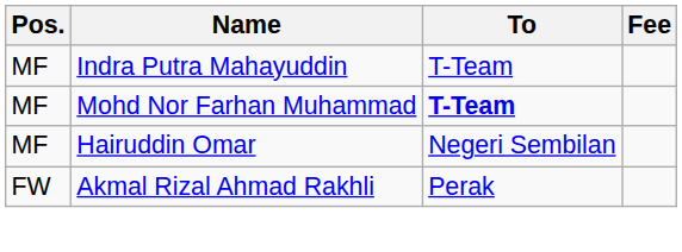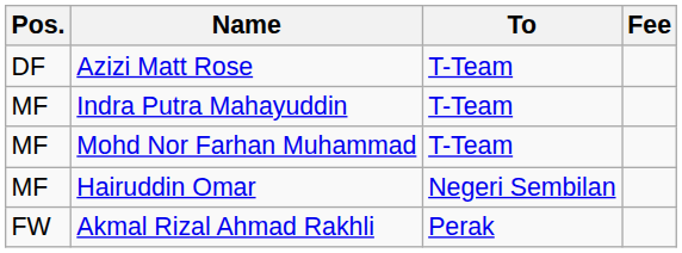 <table class="wikitable">
 <tr>
 <th>Pos.</th>
 <th>Name</th>
 <th>To</th>
 <th>Fee</th>
+</tr>
+<tr>
+<td>DF</td>
+<td>  <a href='#'>Azizi Matt Rose</a></td>
+<td>  <a href='#'>T-Team</a></td>
+<td></td>
 </tr>
 <tr>
 <td>MF</td>
 <td>  <a href='#'>Indra Putra Mahayuddin</a></td>
 <td>  <a href='#'>T-Team</a></td>
 <td></td>
 </tr>
 <tr>
 <td>MF</td>
 <td>  <a href='#'>Mohd Nor Farhan Muhammad</a></td>
-<td><strong>  <a href='#'>T-Team</a></strong></td>
+<td>  <a href='#'>T-Team</a></td>
 <td></td>
 </tr>
 <tr>
 <td>MF</td>
 <td>  <a href='#'>Hairuddin Omar</a></td>
 <td>  <a href='#'>Negeri Sembilan</a></td>
 <td></td>
 </tr>
 <tr>
 <td>FW</td>
 <td>  <a href='#'>Akmal Rizal Ahmad Rakhli</a></td>
 <td>  <a href='#'>Perak</a></td>
 <td></td>
 </tr>
 </table>
